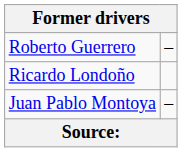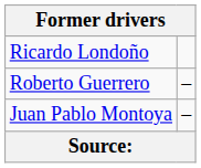 <table class="wikitable" border="1">
 <tr>
 <th colspan=2>Former drivers</th>
 </tr>
 <tr>
+<td><a href='#'>Ricardo Londoño</a></td>
+<td></td>
+</tr>
+<tr>
 <td><a href='#'>Roberto Guerrero</a></td>
 <td>–</td>
-</tr>
-<tr>
-<td><a href='#'>Ricardo Londoño</a></td>
-<td></td>
 </tr>
 <tr>
 <td><a href='#'>Juan Pablo Montoya</a></td>
 <td>–</td>
 </tr>
 <tr>
 <th colspan=2>Source:</th>
 </tr>
 </table>
